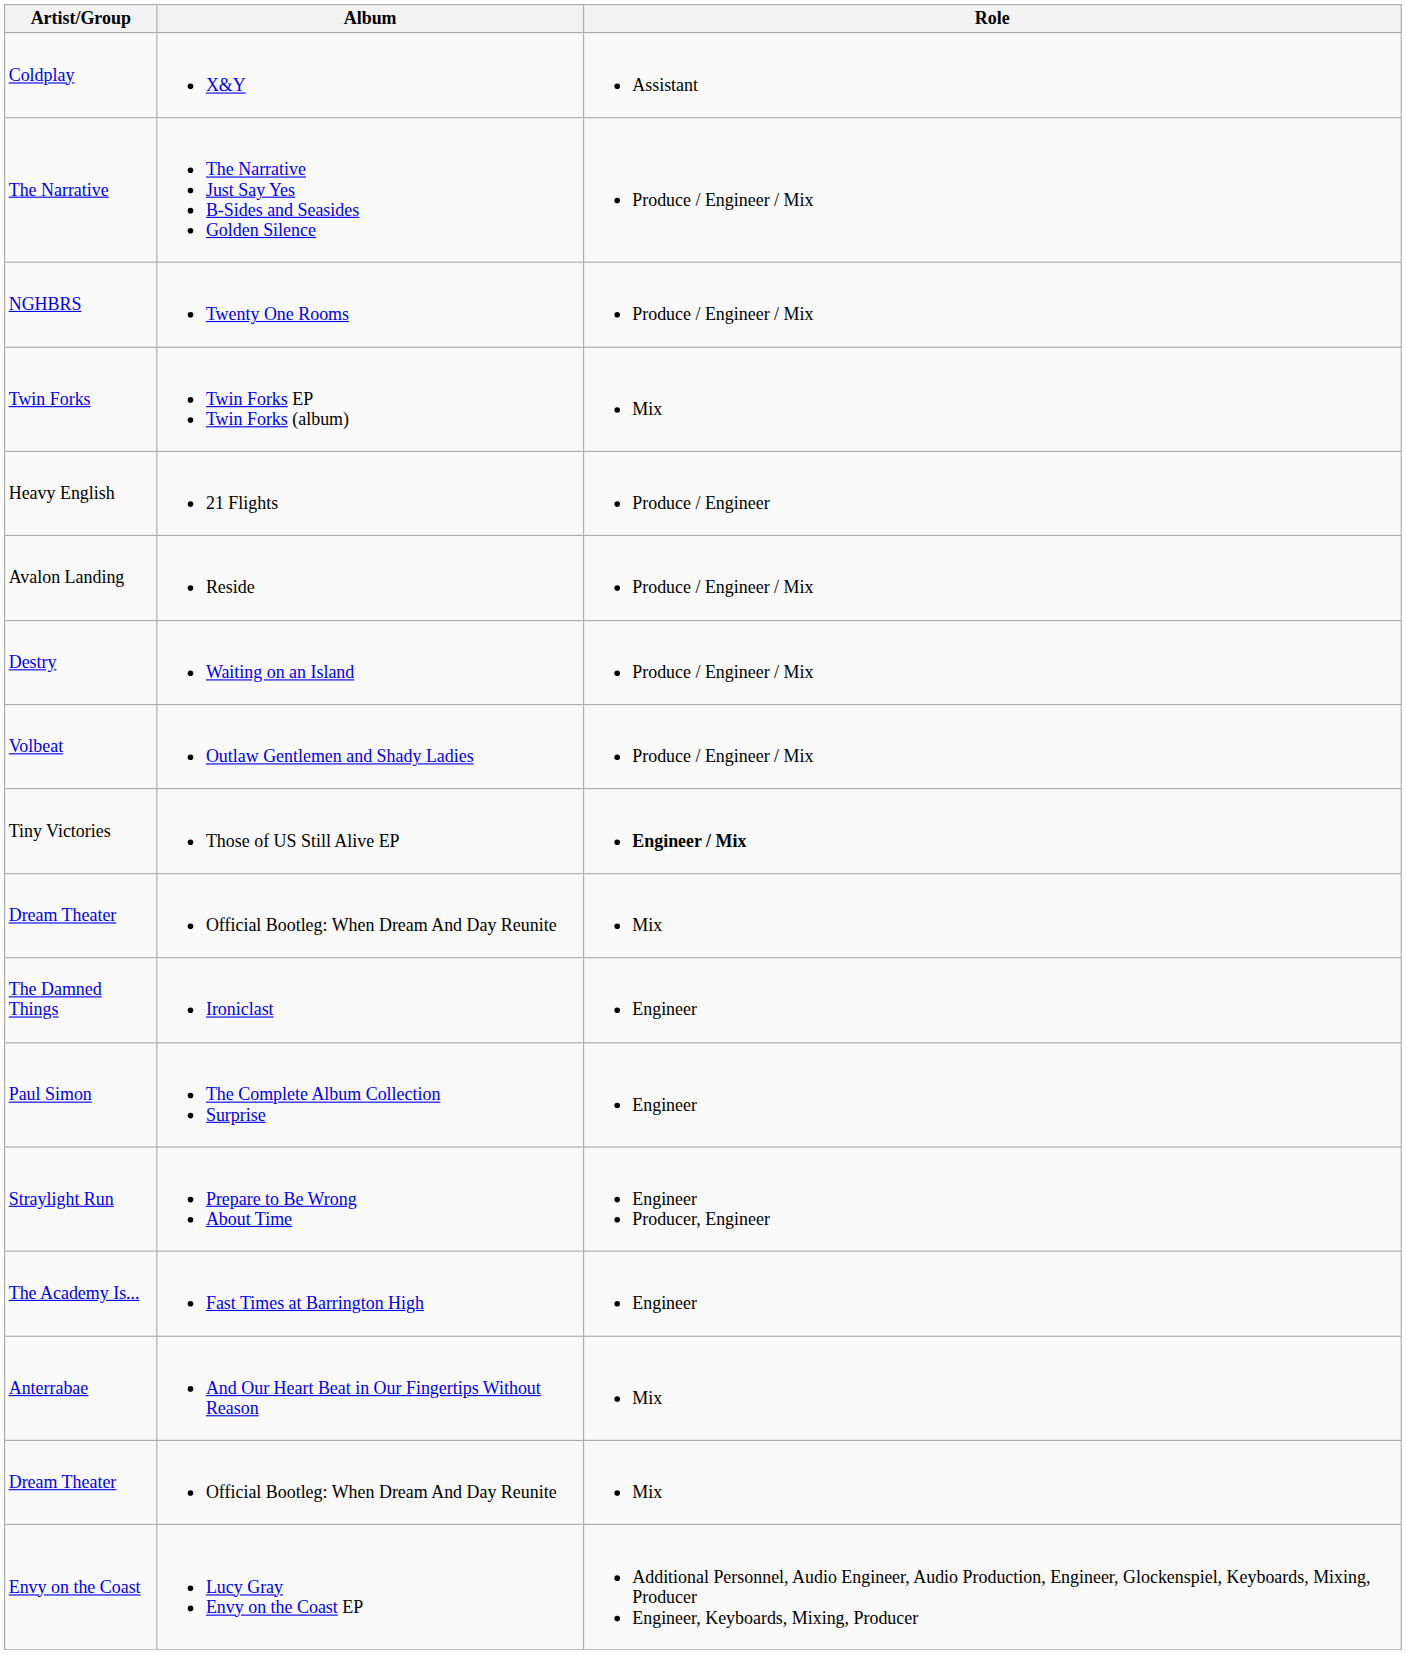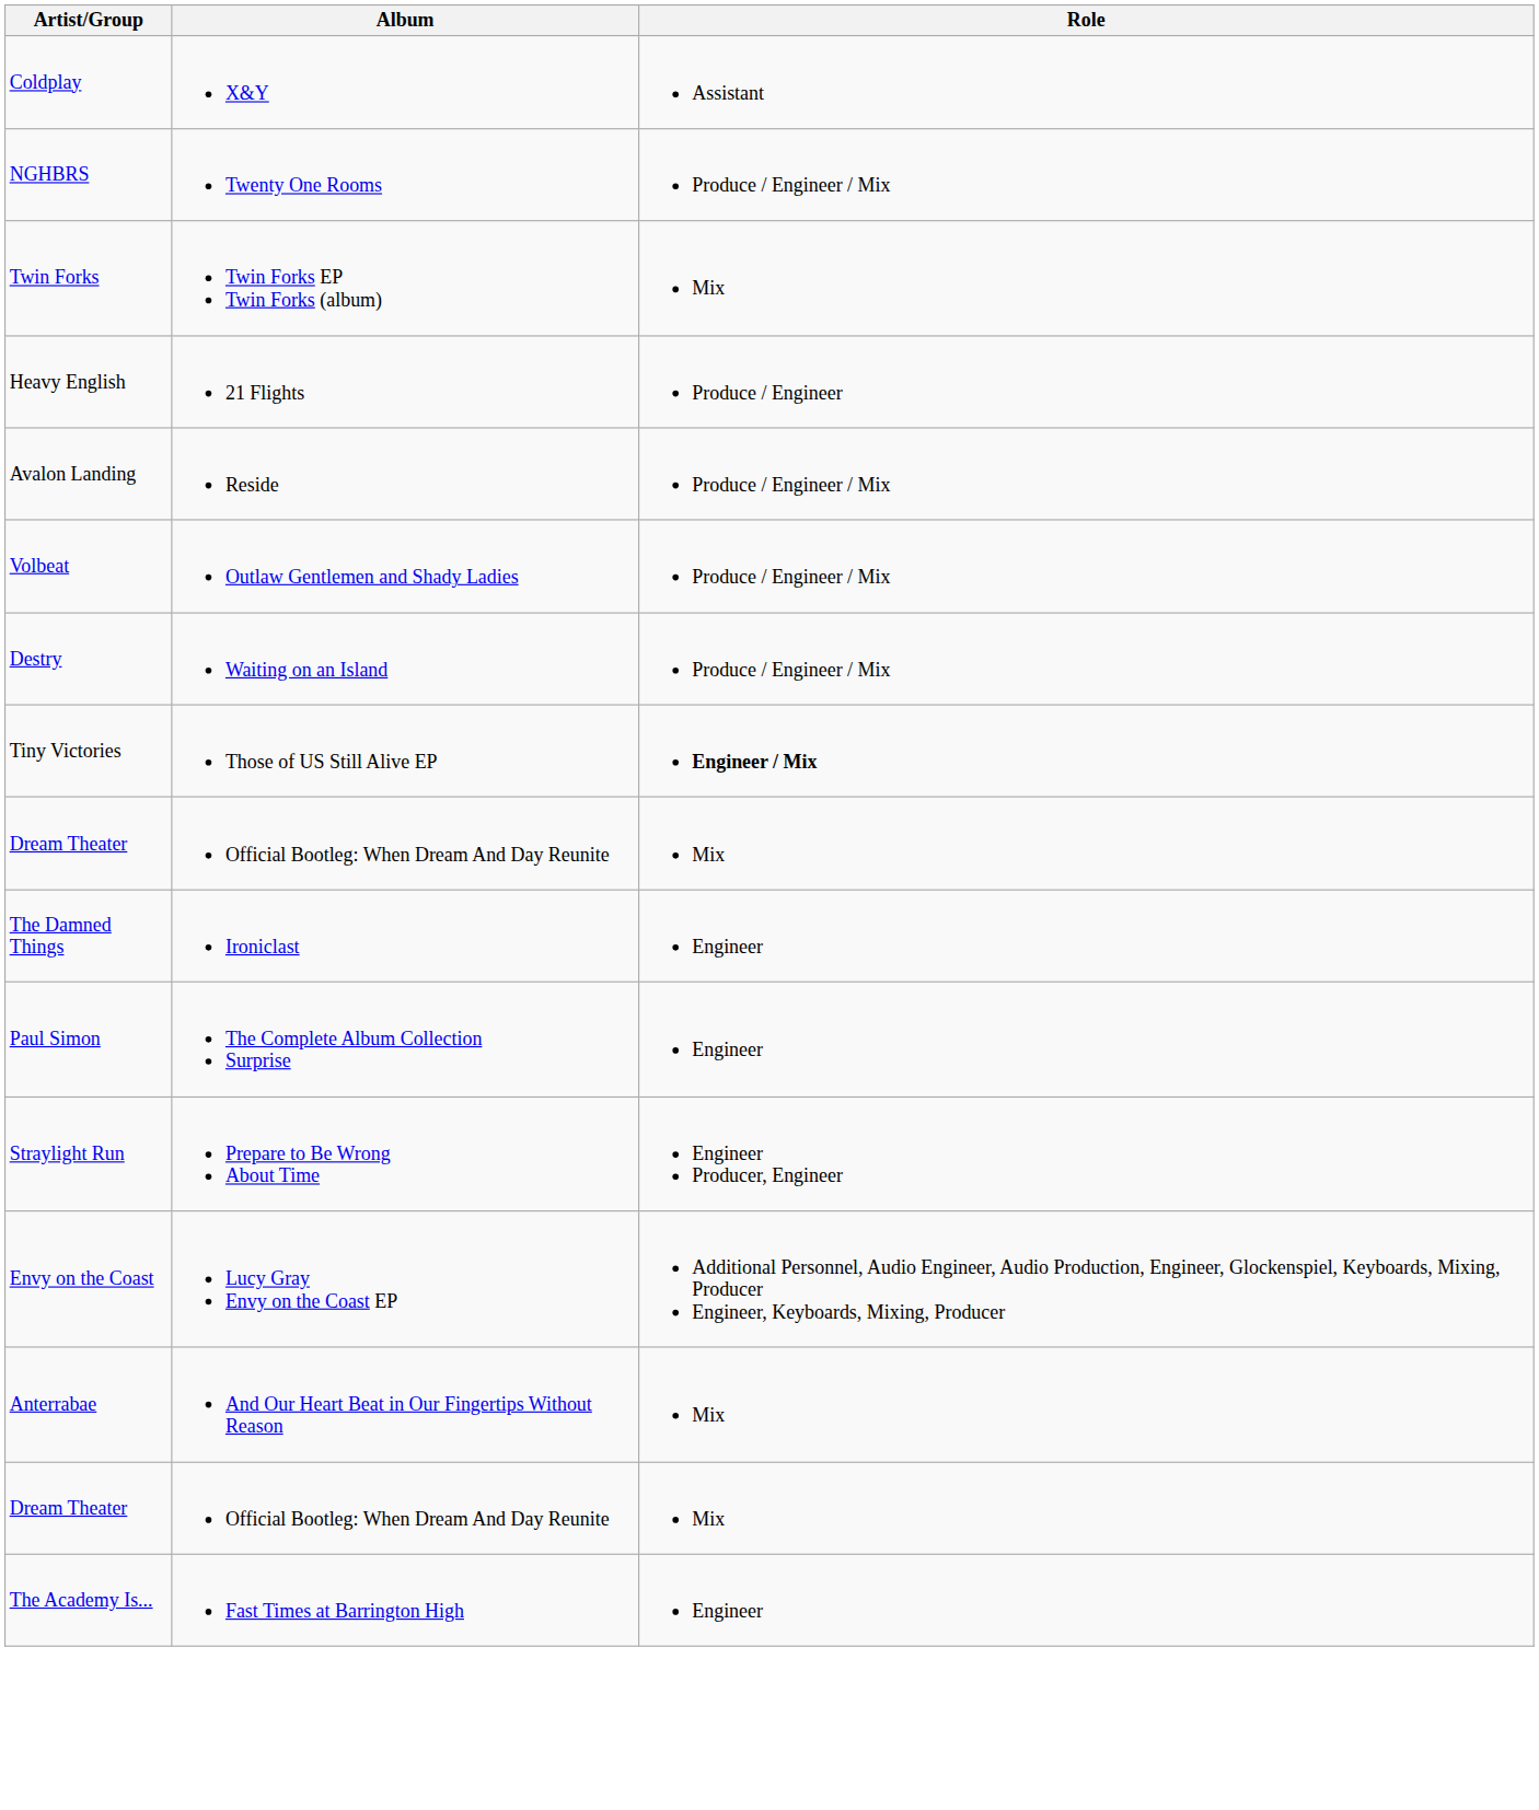 <table class="wikitable">
 <tr>
 <th>Artist/Group</th>
 <th>Album</th>
 <th>Role</th>
 </tr>
 <tr>
 <td><a href='#'>Coldplay</a></td>
 <td><br><ul><li><a href='#'>X&Y</a></li></ul></td>
 <td><br><ul><li>Assistant</li></ul></td>
-</tr>
-<tr>
-<td><a href='#'>The Narrative</a></td>
-<td><br><ul><li><a href='#'>The Narrative</a></li><li><a href='#'>Just Say Yes</a></li><li><a href='#'>B-Sides and Seasides</a></li><li><a href='#'>Golden Silence</a></li></ul></td>
-<td><br><ul><li>Produce / Engineer / Mix</li></ul></td>
 </tr>
 <tr>
 <td><a href='#'>NGHBRS</a></td>
 <td><br><ul><li><a href='#'>Twenty One Rooms</a></li></ul></td>
 <td><br><ul><li>Produce / Engineer / Mix</li></ul></td>
 </tr>
 <tr>
 <td><a href='#'>Twin Forks</a></td>
 <td><br><ul><li><a href='#'>Twin Forks</a> EP</li><li><a href='#'>Twin Forks</a> (album)</li></ul></td>
 <td><br><ul><li>Mix</li></ul></td>
 </tr>
 <tr>
 <td>Heavy English</td>
 <td><br><ul><li>21 Flights</li></ul></td>
 <td><br><ul><li>Produce / Engineer</li></ul></td>
 </tr>
 <tr>
 <td>Avalon Landing</td>
 <td><br><ul><li>Reside</li></ul></td>
 <td><br><ul><li>Produce / Engineer / Mix</li></ul></td>
 </tr>
 <tr>
-<td><a href='#'>Destry</a></td>
-<td><br><ul><li><a href='#'>Waiting on an Island</a></li></ul></td>
+<td><a href='#'>Volbeat</a></td>
+<td><br><ul><li><a href='#'>Outlaw Gentlemen and Shady Ladies</a></li></ul></td>
 <td><br><ul><li>Produce / Engineer / Mix</li></ul></td>
 </tr>
 <tr>
-<td><a href='#'>Volbeat</a></td>
-<td><br><ul><li><a href='#'>Outlaw Gentlemen and Shady Ladies</a></li></ul></td>
+<td><a href='#'>Destry</a></td>
+<td><br><ul><li><a href='#'>Waiting on an Island</a></li></ul></td>
 <td><br><ul><li>Produce / Engineer / Mix</li></ul></td>
 </tr>
 <tr>
 <td>Tiny Victories</td>
 <td><br><ul><li>Those of US Still Alive EP</li></ul></td>
 <td><strong><br><ul><li>Engineer / Mix</li></ul></strong></td>
 </tr>
 <tr>
 <td><a href='#'>Dream Theater</a></td>
 <td><br><ul><li>Official Bootleg: When Dream And Day Reunite</li></ul></td>
 <td><br><ul><li>Mix</li></ul></td>
 </tr>
 <tr>
 <td><a href='#'>The Damned Things</a></td>
 <td><br><ul><li><a href='#'>Ironiclast</a></li></ul></td>
 <td><br><ul><li>Engineer</li></ul></td>
 </tr>
 <tr>
 <td><a href='#'>Paul Simon</a></td>
 <td><br><ul><li><a href='#'>The Complete Album Collection</a></li><li><a href='#'>Surprise</a></li></ul></td>
 <td><br><ul><li>Engineer</li></ul></td>
 </tr>
 <tr>
 <td><a href='#'>Straylight Run</a></td>
 <td><br><ul><li><a href='#'>Prepare to Be Wrong</a></li><li><a href='#'>About Time</a></li></ul></td>
 <td><br><ul><li>Engineer</li><li>Producer, Engineer</li></ul></td>
 </tr>
 <tr>
-<td><a href='#'>The Academy Is...</a></td>
-<td><br><ul><li><a href='#'>Fast Times at Barrington High</a></li></ul></td>
-<td><br><ul><li>Engineer</li></ul></td>
+<td><a href='#'>Envy on the Coast</a></td>
+<td><br><ul><li><a href='#'>Lucy Gray</a></li><li><a href='#'>Envy on the Coast</a> EP</li></ul></td>
+<td><br><ul><li>Additional Personnel, Audio Engineer, Audio Production, Engineer, Glockenspiel, Keyboards, Mixing, Producer</li><li>Engineer, Keyboards, Mixing, Producer</li></ul></td>
 </tr>
 <tr>
 <td><a href='#'>Anterrabae</a></td>
 <td><br><ul><li><a href='#'>And Our Heart Beat in Our Fingertips Without Reason</a></li></ul></td>
 <td><br><ul><li>Mix</li></ul></td>
 </tr>
 <tr>
 <td><a href='#'>Dream Theater</a></td>
 <td><br><ul><li>Official Bootleg: When Dream And Day Reunite</li></ul></td>
 <td><br><ul><li>Mix</li></ul></td>
 </tr>
 <tr>
-<td><a href='#'>Envy on the Coast</a></td>
-<td><br><ul><li><a href='#'>Lucy Gray</a></li><li><a href='#'>Envy on the Coast</a> EP</li></ul></td>
-<td><br><ul><li>Additional Personnel, Audio Engineer, Audio Production, Engineer, Glockenspiel, Keyboards, Mixing, Producer</li><li>Engineer, Keyboards, Mixing, Producer</li></ul></td>
+<td><a href='#'>The Academy Is...</a></td>
+<td><br><ul><li><a href='#'>Fast Times at Barrington High</a></li></ul></td>
+<td><br><ul><li>Engineer</li></ul></td>
 </tr>
 </table>
